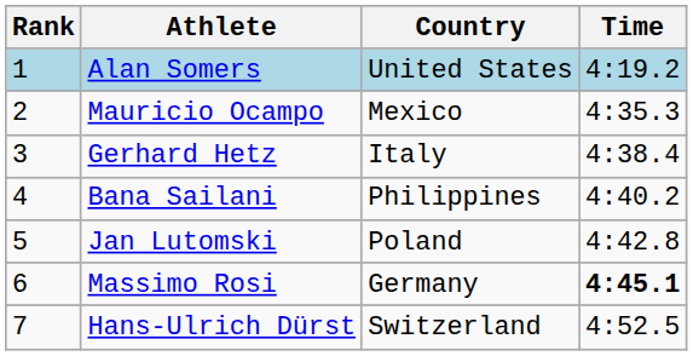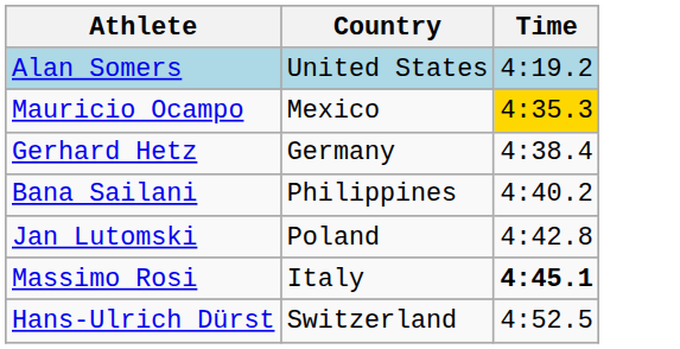 <table class="wikitable">
 <tr>
-<th>Rank</th>
 <th>Athlete</th>
 <th>Country</th>
 <th>Time</th>
 </tr>
 <tr bgcolor=lightblue>
-<td>1</td>
 <td><a href='#'>Alan Somers</a></td>
 <td>United States</td>
 <td>4:19.2</td>
 </tr>
 <tr>
-<td>2</td>
 <td><a href='#'>Mauricio Ocampo</a></td>
 <td>Mexico</td>
-<td>4:35.3</td>
+<td style="background: gold;">4:35.3</td>
 </tr>
 <tr>
-<td>3</td>
 <td><a href='#'>Gerhard Hetz</a></td>
-<td>Italy</td>
+<td>Germany</td>
 <td>4:38.4</td>
 </tr>
 <tr>
-<td>4</td>
 <td><a href='#'>Bana Sailani</a></td>
 <td>Philippines</td>
 <td>4:40.2</td>
 </tr>
 <tr>
-<td>5</td>
 <td><a href='#'>Jan Lutomski</a></td>
 <td>Poland</td>
 <td>4:42.8</td>
 </tr>
 <tr>
-<td>6</td>
 <td><a href='#'>Massimo Rosi</a></td>
-<td>Germany</td>
+<td>Italy</td>
 <td><strong>4:45.1</strong></td>
 </tr>
 <tr>
-<td>7</td>
 <td><a href='#'>Hans-Ulrich Dürst</a></td>
 <td>Switzerland</td>
 <td>4:52.5</td>
 </tr>
 </table>
